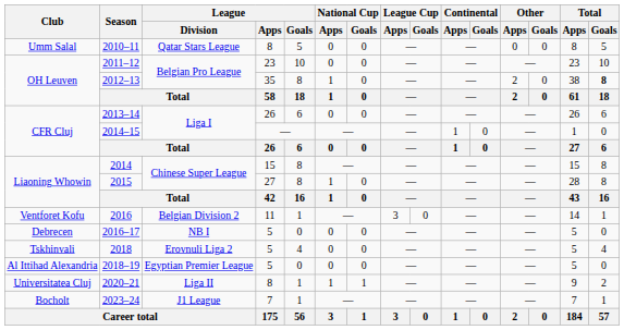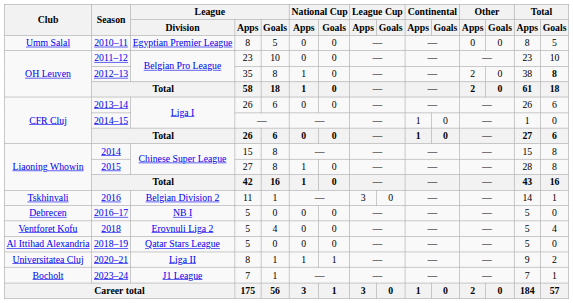 <table class="wikitable" style="text-align:center">
 <tr>
 <th rowspan="2">Club</th>
 <th rowspan="2">Season</th>
 <th colspan="3">League</th>
 <th colspan="2">National Cup</th>
 <th colspan="2">League Cup</th>
 <th colspan="2">Continental</th>
 <th colspan="2">Other</th>
 <th colspan="2">Total</th>
 </tr>
 <tr>
 <th>Division</th>
 <th>Apps</th>
 <th>Goals</th>
 <th>Apps</th>
 <th>Goals</th>
 <th>Apps</th>
 <th>Goals</th>
 <th>Apps</th>
 <th>Goals</th>
 <th>Apps</th>
 <th>Goals</th>
 <th>Apps</th>
 <th>Goals</th>
 </tr>
 <tr>
 <td><a href='#'>Umm Salal</a></td>
 <td><a href='#'>2010–11</a></td>
-<td><a href='#'>Qatar Stars League</a></td>
+<td><a href='#'>Egyptian Premier League</a></td>
 <td>8</td>
 <td>5</td>
 <td>0</td>
 <td>0</td>
 <td colspan="2">—</td>
 <td colspan="2">—</td>
 <td>0</td>
 <td>0</td>
 <td>8</td>
 <td>5</td>
 </tr>
 <tr>
 <td rowspan="3"><a href='#'>OH Leuven</a></td>
 <td><a href='#'>2011–12</a></td>
 <td rowspan="2"><a href='#'>Belgian Pro League</a></td>
 <td>23</td>
 <td>10</td>
 <td>0</td>
 <td>0</td>
 <td colspan="2">—</td>
 <td colspan="2">—</td>
 <td colspan="2">—</td>
 <td>23</td>
 <td>10</td>
 </tr>
 <tr>
 <td><a href='#'>2012–13</a></td>
 <td>35</td>
 <td>8</td>
 <td>1</td>
 <td>0</td>
 <td colspan="2">—</td>
 <td colspan="2">—</td>
 <td>2</td>
 <td>0</td>
 <td>38</td>
 <td><strong>8</strong></td>
 </tr>
 <tr>
 <th colspan="2">Total</th>
 <th>58</th>
 <th>18</th>
 <th>1</th>
 <th>0</th>
 <th colspan="2">—</th>
 <th colspan="2">—</th>
 <th>2</th>
 <th>0</th>
 <th>61</th>
 <th>18</th>
 </tr>
 <tr>
 <td rowspan="3"><a href='#'>CFR Cluj</a></td>
 <td><a href='#'>2013–14</a></td>
 <td rowspan="2"><a href='#'>Liga I</a></td>
 <td>26</td>
 <td>6</td>
 <td>0</td>
 <td>0</td>
 <td colspan="2">—</td>
 <td colspan="2">—</td>
 <td colspan="2">—</td>
 <td>26</td>
 <td>6</td>
 </tr>
 <tr>
 <td><a href='#'>2014–15</a></td>
 <td colspan="2">—</td>
 <td colspan="2">—</td>
 <td colspan="2">—</td>
 <td>1</td>
 <td>0</td>
 <td colspan="2">—</td>
 <td>1</td>
 <td>0</td>
 </tr>
 <tr>
 <th colspan="2">Total</th>
 <th>26</th>
 <th>6</th>
 <th>0</th>
 <th>0</th>
 <th colspan="2">—</th>
 <th>1</th>
 <th>0</th>
 <th colspan="2">—</th>
 <th>27</th>
 <th>6</th>
 </tr>
 <tr>
 <td rowspan="3"><a href='#'>Liaoning Whowin</a></td>
 <td><a href='#'>2014</a></td>
 <td rowspan="2"><a href='#'>Chinese Super League</a></td>
 <td>15</td>
 <td>8</td>
 <td colspan="2">—</td>
 <td colspan="2">—</td>
 <td colspan="2">—</td>
 <td colspan="2">—</td>
 <td>15</td>
 <td>8</td>
 </tr>
 <tr>
 <td><a href='#'>2015</a></td>
 <td>27</td>
 <td>8</td>
 <td>1</td>
 <td>0</td>
 <td colspan="2">—</td>
 <td colspan="2">—</td>
 <td colspan="2">—</td>
 <td>28</td>
 <td>8</td>
 </tr>
 <tr>
 <th colspan="2">Total</th>
 <th>42</th>
 <th>16</th>
 <th>1</th>
 <th>0</th>
 <th colspan="2">—</th>
 <th colspan="2">—</th>
 <th colspan="2">—</th>
 <th>43</th>
 <th>16</th>
 </tr>
 <tr>
-<td><a href='#'>Ventforet Kofu</a></td>
+<td><a href='#'>Tskhinvali</a></td>
 <td><a href='#'>2016</a></td>
 <td><a href='#'>Belgian Division 2</a></td>
 <td>11</td>
 <td>1</td>
 <td colspan="2">—</td>
 <td>3</td>
 <td>0</td>
 <td colspan="2">—</td>
 <td colspan="2">—</td>
 <td>14</td>
 <td>1</td>
 </tr>
 <tr>
 <td><a href='#'>Debrecen</a></td>
 <td><a href='#'>2016–17</a></td>
 <td><a href='#'>NB I</a></td>
 <td>5</td>
 <td>0</td>
 <td>0</td>
 <td>0</td>
 <td colspan="2">—</td>
 <td colspan="2">—</td>
 <td colspan="2">—</td>
 <td>5</td>
 <td>0</td>
 </tr>
 <tr>
-<td><a href='#'>Tskhinvali</a></td>
+<td><a href='#'>Ventforet Kofu</a></td>
 <td><a href='#'>2018</a></td>
 <td><a href='#'>Erovnuli Liga 2</a></td>
 <td>5</td>
 <td>4</td>
 <td>0</td>
 <td>0</td>
 <td colspan="2">—</td>
 <td colspan="2">—</td>
 <td colspan="2">—</td>
 <td>5</td>
 <td>4</td>
 </tr>
 <tr>
 <td><a href='#'>Al Ittihad Alexandria</a></td>
 <td><a href='#'>2018–19</a></td>
-<td><a href='#'>Egyptian Premier League</a></td>
+<td><a href='#'>Qatar Stars League</a></td>
 <td>5</td>
 <td>0</td>
 <td>0</td>
 <td>0</td>
 <td colspan="2">—</td>
 <td colspan="2">—</td>
 <td colspan="2">—</td>
 <td>5</td>
 <td>0</td>
 </tr>
 <tr>
 <td><a href='#'>Universitatea Cluj</a></td>
 <td><a href='#'>2020–21</a></td>
 <td><a href='#'>Liga II</a></td>
 <td>8</td>
 <td>1</td>
 <td>1</td>
 <td>1</td>
 <td colspan="2">—</td>
 <td colspan="2">—</td>
 <td colspan="2">—</td>
 <td>9</td>
 <td>2</td>
 </tr>
 <tr>
 <td><a href='#'>Bocholt</a></td>
 <td><a href='#'>2023–24</a></td>
 <td><a href='#'>J1 League</a></td>
 <td>7</td>
 <td>1</td>
 <td colspan="2">—</td>
 <td colspan="2">—</td>
 <td colspan="2">—</td>
 <td colspan="2">—</td>
 <td>7</td>
 <td>1</td>
 </tr>
 <tr>
 <th colspan="3">Career total</th>
 <th>175</th>
 <th>56</th>
 <th>3</th>
 <th>1</th>
 <th>3</th>
 <th>0</th>
 <th>1</th>
 <th>0</th>
 <th>2</th>
 <th>0</th>
 <th>184</th>
 <th>57</th>
 </tr>
 </table>
